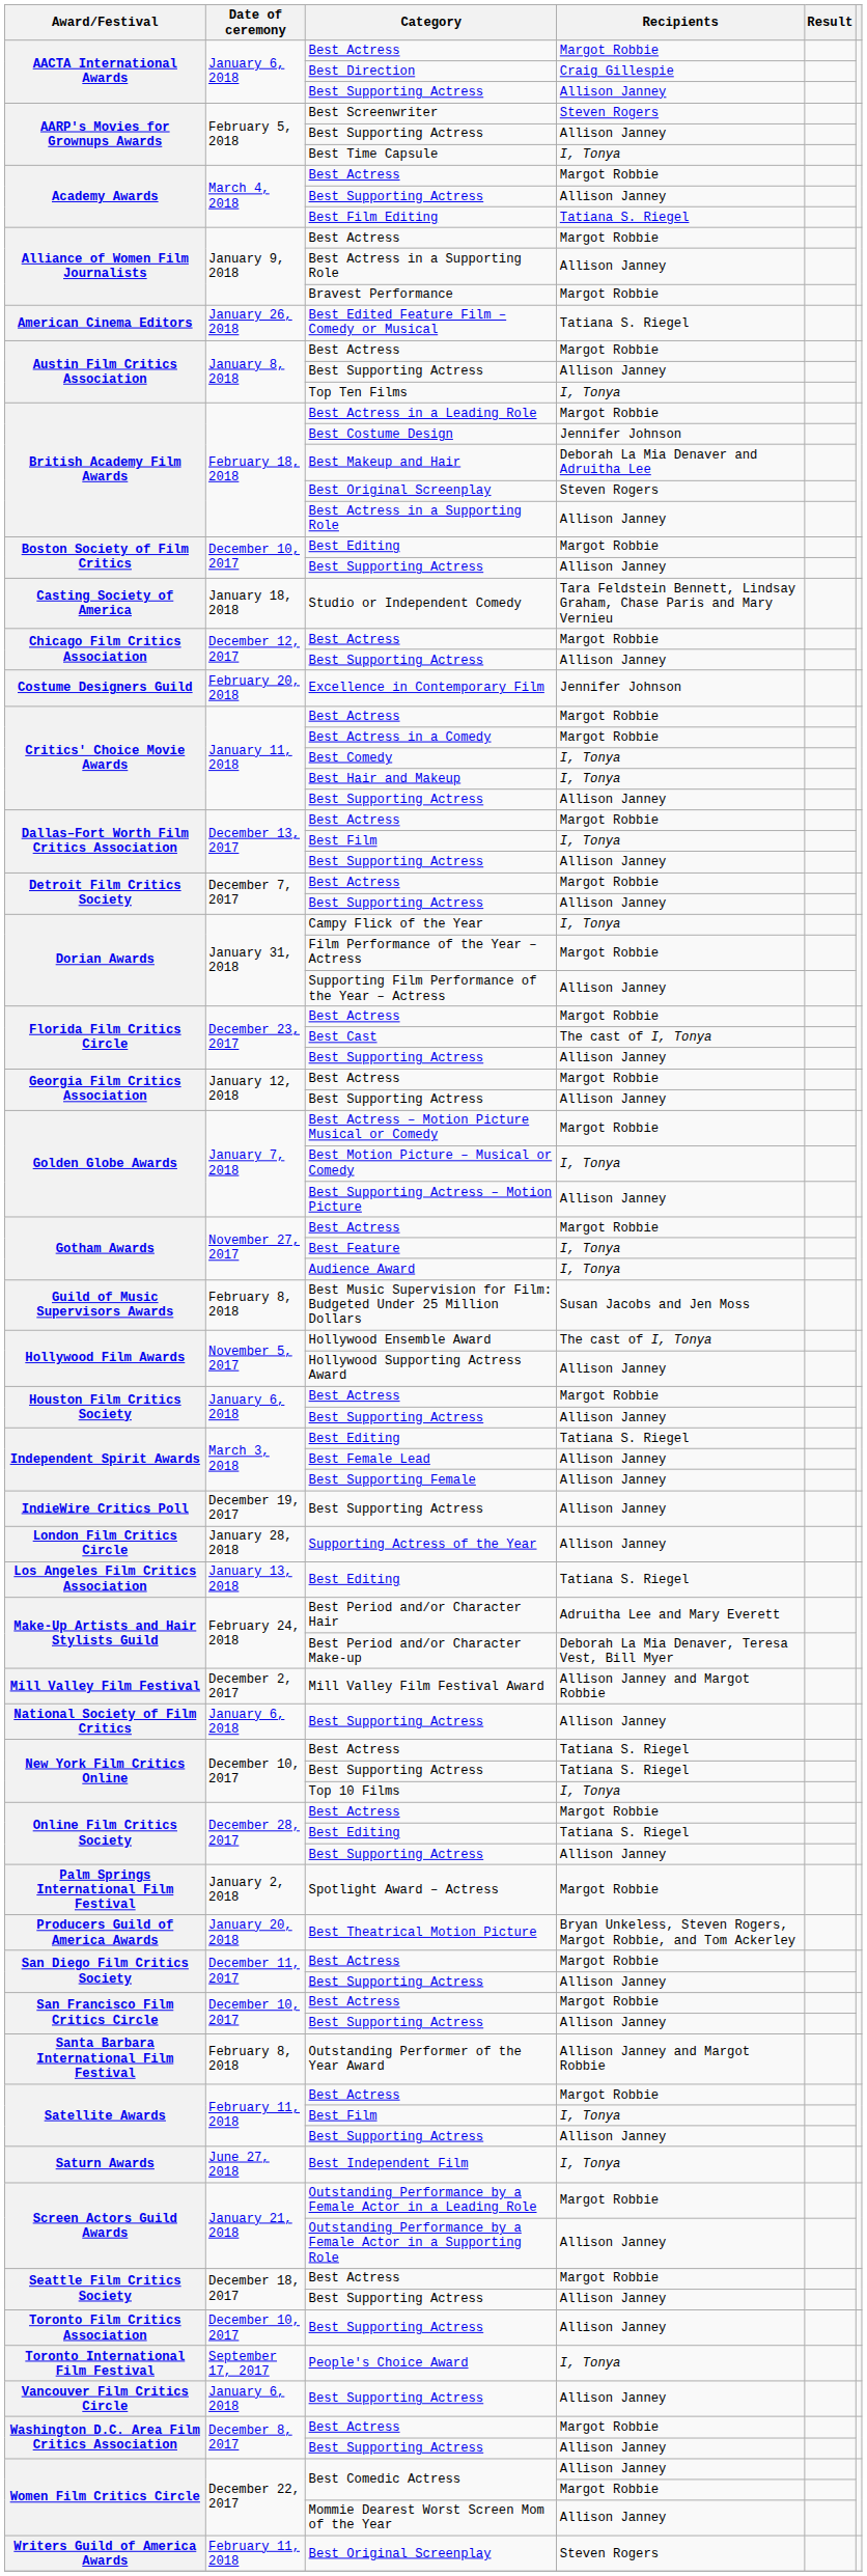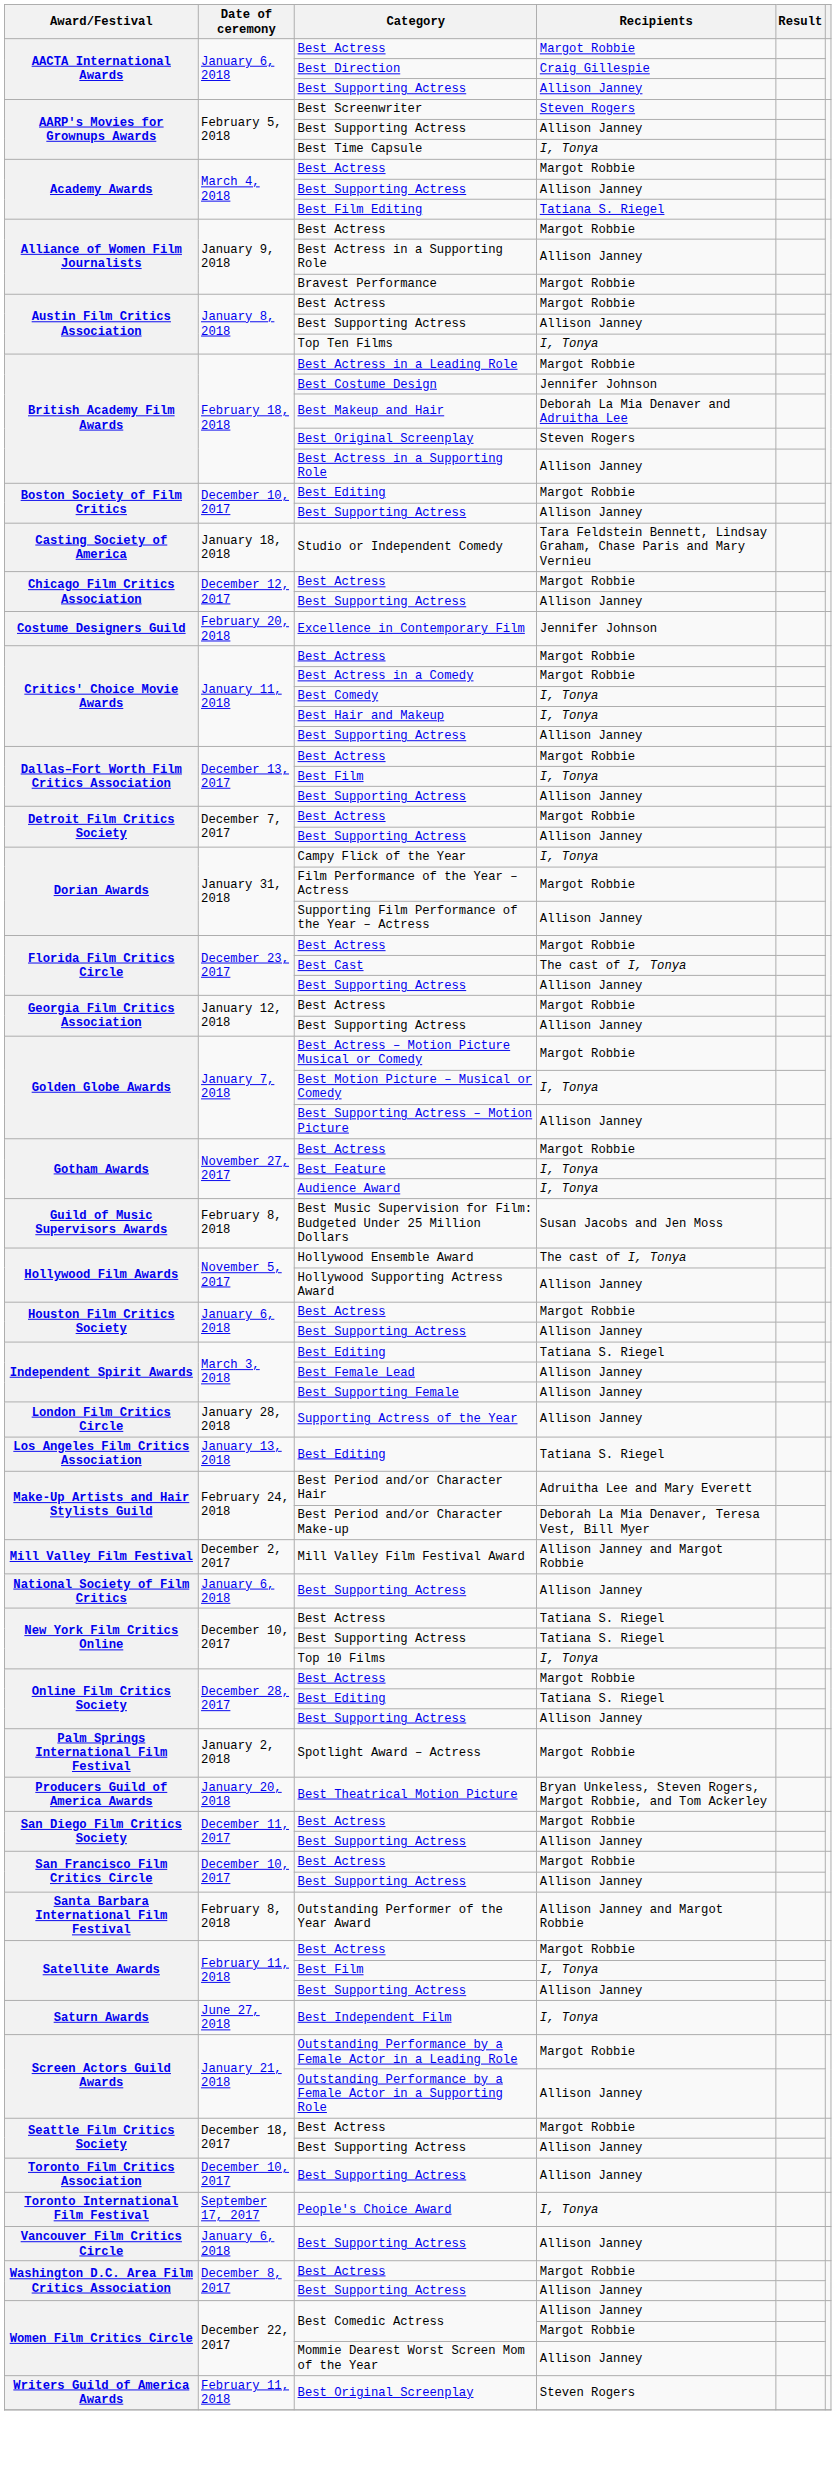 <table class="wikitable plainrowheaders sortable" style="font-size: 99%;">
 <tr>
 <th scope="col" class="sortable">Award/Festival</th>
 <th scope="col" class="sortable">Date of ceremony</th>
 <th scope="col">Category</th>
 <th scope="col">Recipients</th>
 <th scope="col">Result</th>
 <th scope="col" class="unsortable"></th>
 </tr>
 <tr>
 <th scope="row" rowspan="3"><a href='#'>AACTA International Awards</a></th>
 <td rowspan="3"><a href='#'>January 6, 2018</a></td>
 <td><a href='#'>Best Actress</a></td>
 <td><a href='#'>Margot Robbie</a></td>
 <td></td>
 <td rowspan="3" style="text-align:center;"><br></td>
 </tr>
 <tr>
 <td><a href='#'>Best Direction</a></td>
 <td><a href='#'>Craig Gillespie</a></td>
 <td></td>
 </tr>
 <tr>
 <td><a href='#'>Best Supporting Actress</a></td>
 <td><a href='#'>Allison Janney</a></td>
 <td></td>
 </tr>
 <tr>
 <th scope="row" rowspan="3"><a href='#'>AARP's Movies for Grownups Awards</a></th>
 <td rowspan="3">February 5, 2018</td>
 <td>Best Screenwriter</td>
 <td><a href='#'>Steven Rogers</a></td>
 <td></td>
 <td rowspan="3" style="text-align:center;"></td>
 </tr>
 <tr>
 <td>Best Supporting Actress</td>
 <td>Allison Janney</td>
 <td></td>
 </tr>
 <tr>
 <td>Best Time Capsule</td>
 <td><em>I, Tonya</em></td>
 <td></td>
 </tr>
 <tr>
 <th scope="row" rowspan="3"><a href='#'>Academy Awards</a></th>
 <td rowspan="3"><a href='#'>March 4, 2018</a></td>
 <td><a href='#'>Best Actress</a></td>
 <td>Margot Robbie</td>
 <td></td>
 <td rowspan="3" style="text-align:center;"><br></td>
 </tr>
 <tr>
 <td><a href='#'>Best Supporting Actress</a></td>
 <td>Allison Janney</td>
 <td></td>
 </tr>
 <tr>
 <td><a href='#'>Best Film Editing</a></td>
 <td><a href='#'>Tatiana S. Riegel</a></td>
 <td></td>
 </tr>
 <tr>
 <th scope="row" rowspan="3"><a href='#'>Alliance of Women Film Journalists</a></th>
 <td rowspan="3">January 9, 2018</td>
 <td>Best Actress</td>
 <td>Margot Robbie</td>
 <td></td>
 <td rowspan="3" style="text-align:center;"><br></td>
 </tr>
 <tr>
 <td>Best Actress in a Supporting Role</td>
 <td>Allison Janney</td>
 <td></td>
 </tr>
 <tr>
 <td>Bravest Performance</td>
 <td>Margot Robbie</td>
 <td></td>
-</tr>
-<tr>
-<th scope="row"><a href='#'>American Cinema Editors</a></th>
-<td><a href='#'>January 26, 2018</a></td>
-<td><a href='#'>Best Edited Feature Film – Comedy or Musical</a></td>
-<td>Tatiana S. Riegel</td>
-<td></td>
-<td style="text-align:center;"></td>
 </tr>
 <tr>
 <th scope="row" rowspan="3"><a href='#'>Austin Film Critics Association</a></th>
 <td rowspan="3"><a href='#'>January 8, 2018</a></td>
 <td>Best Actress</td>
 <td>Margot Robbie</td>
 <td></td>
 <td rowspan="3" style="text-align:center;"><br></td>
 </tr>
 <tr>
 <td>Best Supporting Actress</td>
 <td>Allison Janney</td>
 <td></td>
 </tr>
 <tr>
 <td>Top Ten Films</td>
 <td><em>I, Tonya</em></td>
 <td></td>
 </tr>
 <tr>
 <th scope="row" rowspan="5"><a href='#'>British Academy Film Awards</a></th>
 <td rowspan="5"><a href='#'>February 18, 2018</a></td>
 <td><a href='#'>Best Actress in a Leading Role</a></td>
 <td>Margot Robbie</td>
 <td></td>
 <td rowspan="5" style="text-align:center;"><br></td>
 </tr>
 <tr>
 <td><a href='#'>Best Costume Design</a></td>
 <td>Jennifer Johnson</td>
 <td></td>
 </tr>
 <tr>
 <td><a href='#'>Best Makeup and Hair</a></td>
 <td>Deborah La Mia Denaver and <a href='#'>Adruitha Lee</a></td>
 <td></td>
 </tr>
 <tr>
 <td><a href='#'>Best Original Screenplay</a></td>
 <td>Steven Rogers</td>
 <td></td>
 </tr>
 <tr>
 <td><a href='#'>Best Actress in a Supporting Role</a></td>
 <td>Allison Janney</td>
 <td></td>
 </tr>
 <tr>
 <th scope="row" rowspan="2"><a href='#'>Boston Society of Film Critics</a></th>
 <td rowspan="2"><a href='#'>December 10, 2017</a></td>
 <td><a href='#'>Best Editing</a></td>
 <td>Margot Robbie</td>
 <td></td>
 <td rowspan="2" style="text-align:center;"></td>
 </tr>
 <tr>
 <td><a href='#'>Best Supporting Actress</a></td>
 <td>Allison Janney</td>
 <td></td>
 </tr>
 <tr>
 <th scope="row"><a href='#'>Casting Society of America</a></th>
 <td>January 18, 2018</td>
 <td>Studio or Independent Comedy</td>
 <td>Tara Feldstein Bennett, Lindsay Graham, Chase Paris and Mary Vernieu</td>
 <td></td>
 <td style="text-align:center;"></td>
 </tr>
 <tr>
 <th scope="row" rowspan="2"><a href='#'>Chicago Film Critics Association</a></th>
 <td rowspan="2"><a href='#'>December 12, 2017</a></td>
 <td><a href='#'>Best Actress</a></td>
 <td>Margot Robbie</td>
 <td></td>
 <td rowspan="2" style="text-align:center;"></td>
 </tr>
 <tr>
 <td><a href='#'>Best Supporting Actress</a></td>
 <td>Allison Janney</td>
 <td></td>
 </tr>
 <tr>
 <th scope="row"><a href='#'>Costume Designers Guild</a></th>
 <td><a href='#'>February 20, 2018</a></td>
 <td><a href='#'>Excellence in Contemporary Film</a></td>
 <td>Jennifer Johnson</td>
 <td></td>
 <td style="text-align:center;"></td>
 </tr>
 <tr>
 <th scope="row" rowspan="5"><a href='#'>Critics' Choice Movie Awards</a></th>
 <td rowspan="5"><a href='#'>January 11, 2018</a></td>
 <td><a href='#'>Best Actress</a></td>
 <td>Margot Robbie</td>
 <td></td>
 <td rowspan="5" style="text-align:center;"><br></td>
 </tr>
 <tr>
 <td><a href='#'>Best Actress in a Comedy</a></td>
 <td>Margot Robbie</td>
 <td></td>
 </tr>
 <tr>
 <td><a href='#'>Best Comedy</a></td>
 <td><em>I, Tonya</em></td>
 <td></td>
 </tr>
 <tr>
 <td><a href='#'>Best Hair and Makeup</a></td>
 <td><em>I, Tonya</em></td>
 <td></td>
 </tr>
 <tr>
 <td><a href='#'>Best Supporting Actress</a></td>
 <td>Allison Janney</td>
 <td></td>
 </tr>
 <tr>
 <th scope="row" rowspan="3"><a href='#'>Dallas–Fort Worth Film Critics Association</a></th>
 <td rowspan="3"><a href='#'>December 13, 2017</a></td>
 <td><a href='#'>Best Actress</a></td>
 <td>Margot Robbie</td>
 <td></td>
 <td rowspan="3" style="text-align:center;"></td>
 </tr>
 <tr>
 <td><a href='#'>Best Film</a></td>
 <td><em>I, Tonya</em></td>
 <td></td>
 </tr>
 <tr>
 <td><a href='#'>Best Supporting Actress</a></td>
 <td>Allison Janney</td>
 <td></td>
 </tr>
 <tr>
 <th scope="row" rowspan="2"><a href='#'>Detroit Film Critics Society</a></th>
 <td rowspan="2">December 7, 2017</td>
 <td><a href='#'>Best Actress</a></td>
 <td>Margot Robbie</td>
 <td></td>
 <td rowspan="2" style="text-align:center;"></td>
 </tr>
 <tr>
 <td><a href='#'>Best Supporting Actress</a></td>
 <td>Allison Janney</td>
 <td></td>
 </tr>
 <tr>
 <th scope="row" rowspan="3"><a href='#'>Dorian Awards</a></th>
 <td rowspan="3">January 31, 2018</td>
 <td>Campy Flick of the Year</td>
 <td><em>I, Tonya</em></td>
 <td></td>
 <td rowspan="3" style="text-align:center;"></td>
 </tr>
 <tr>
 <td>Film Performance of the Year – Actress</td>
 <td>Margot Robbie</td>
 <td></td>
 </tr>
 <tr>
 <td>Supporting Film Performance of the Year – Actress</td>
 <td>Allison Janney</td>
 <td></td>
 </tr>
 <tr>
 <th scope="row" rowspan="3"><a href='#'>Florida Film Critics Circle</a></th>
 <td rowspan="3"><a href='#'>December 23, 2017</a></td>
 <td><a href='#'>Best Actress</a></td>
 <td>Margot Robbie</td>
 <td></td>
 <td rowspan="3" style="text-align:center;"><br></td>
 </tr>
 <tr>
 <td><a href='#'>Best Cast</a></td>
 <td>The cast of <em>I, Tonya</em></td>
 <td></td>
 </tr>
 <tr>
 <td><a href='#'>Best Supporting Actress</a></td>
 <td>Allison Janney</td>
 <td></td>
 </tr>
 <tr>
 <th scope="row" rowspan="2"><a href='#'>Georgia Film Critics Association</a></th>
 <td rowspan="2">January 12, 2018</td>
 <td>Best Actress</td>
 <td>Margot Robbie</td>
 <td></td>
 <td rowspan="2" style="text-align:center;"></td>
 </tr>
 <tr>
 <td>Best Supporting Actress</td>
 <td>Allison Janney</td>
 <td></td>
 </tr>
 <tr>
 <th scope="row" rowspan="3"><a href='#'>Golden Globe Awards</a></th>
 <td rowspan="3"><a href='#'>January 7, 2018</a></td>
 <td><a href='#'>Best Actress – Motion Picture Musical or Comedy</a></td>
 <td>Margot Robbie</td>
 <td></td>
 <td rowspan="3" style="text-align:center;"><br></td>
 </tr>
 <tr>
 <td><a href='#'>Best Motion Picture – Musical or Comedy</a></td>
 <td><em>I, Tonya</em></td>
 <td></td>
 </tr>
 <tr>
 <td><a href='#'>Best Supporting Actress – Motion Picture</a></td>
 <td>Allison Janney</td>
 <td></td>
 </tr>
 <tr>
 <th scope="row" rowspan="3"><a href='#'>Gotham Awards</a></th>
 <td rowspan="3"><a href='#'>November 27, 2017</a></td>
 <td><a href='#'>Best Actress</a></td>
 <td>Margot Robbie</td>
 <td></td>
 <td rowspan="3" style="text-align:center;"><br></td>
 </tr>
 <tr>
 <td><a href='#'>Best Feature</a></td>
 <td><em>I, Tonya</em></td>
 <td></td>
 </tr>
 <tr>
 <td><a href='#'>Audience Award</a></td>
 <td><em>I, Tonya</em></td>
 <td></td>
 </tr>
 <tr>
 <th scope="row"><a href='#'>Guild of Music Supervisors Awards</a></th>
 <td>February 8, 2018</td>
 <td>Best Music Supervision for Film: Budgeted Under 25 Million Dollars</td>
 <td>Susan Jacobs and Jen Moss</td>
 <td></td>
 <td style="text-align:center;"></td>
 </tr>
 <tr>
 <th scope="row" rowspan="2"><a href='#'>Hollywood Film Awards</a></th>
 <td rowspan="2"><a href='#'>November 5, 2017</a></td>
 <td>Hollywood Ensemble Award</td>
 <td>The cast of <em>I, Tonya</em></td>
 <td></td>
 <td rowspan="2" style="text-align:center;"></td>
 </tr>
 <tr>
 <td>Hollywood Supporting Actress Award</td>
 <td>Allison Janney</td>
 <td></td>
 </tr>
 <tr>
 <th scope="row" rowspan="2"><a href='#'>Houston Film Critics Society</a></th>
 <td rowspan="2"><a href='#'>January 6, 2018</a></td>
 <td><a href='#'>Best Actress</a></td>
 <td>Margot Robbie</td>
 <td></td>
 <td rowspan="2" style="text-align:center;"><br></td>
 </tr>
 <tr>
 <td><a href='#'>Best Supporting Actress</a></td>
 <td>Allison Janney</td>
 <td></td>
 </tr>
 <tr>
 <th scope="row" rowspan="3"><a href='#'>Independent Spirit Awards</a></th>
 <td rowspan="3"><a href='#'>March 3, 2018</a></td>
 <td><a href='#'>Best Editing</a></td>
 <td>Tatiana S. Riegel</td>
 <td></td>
 <td rowspan="3" style="text-align:center;"><br></td>
 </tr>
 <tr>
 <td><a href='#'>Best Female Lead</a></td>
 <td>Allison Janney</td>
 <td></td>
 </tr>
 <tr>
 <td><a href='#'>Best Supporting Female</a></td>
 <td>Allison Janney</td>
 <td></td>
 </tr>
 <tr>
-<th scope="row"><a href='#'>IndieWire Critics Poll</a></th>
-<td>December 19, 2017</td>
-<td>Best Supporting Actress</td>
-<td>Allison Janney</td>
-<td></td>
-<td style="text-align:center;"></td>
-</tr>
-<tr>
 <th scope="row"><a href='#'>London Film Critics Circle</a></th>
 <td>January 28, 2018</td>
 <td><a href='#'>Supporting Actress of the Year</a></td>
 <td>Allison Janney</td>
 <td></td>
 <td style="text-align:center;"></td>
 </tr>
 <tr>
 <th scope="row"><a href='#'>Los Angeles Film Critics Association</a></th>
 <td><a href='#'>January 13, 2018</a></td>
 <td><a href='#'>Best Editing</a></td>
 <td>Tatiana S. Riegel</td>
 <td></td>
 <td style="text-align:center;"></td>
 </tr>
 <tr>
 <th scope="row" rowspan="2"><a href='#'>Make-Up Artists and Hair Stylists Guild</a></th>
 <td rowspan="2">February 24, 2018</td>
 <td>Best Period and/or Character Hair</td>
 <td>Adruitha Lee and Mary Everett</td>
 <td></td>
 <td rowspan="2" style="text-align:center;"><br></td>
 </tr>
 <tr>
 <td>Best Period and/or Character Make-up</td>
 <td>Deborah La Mia Denaver, Teresa Vest, Bill Myer</td>
 <td></td>
 </tr>
 <tr>
 <th scope="row"><a href='#'>Mill Valley Film Festival</a></th>
 <td>December 2, 2017</td>
 <td>Mill Valley Film Festival Award</td>
 <td>Allison Janney and Margot Robbie</td>
 <td></td>
 <td style="text-align:center;"></td>
 </tr>
 <tr>
 <th scope="row"><a href='#'>National Society of Film Critics</a></th>
 <td><a href='#'>January 6, 2018</a></td>
 <td><a href='#'>Best Supporting Actress</a></td>
 <td>Allison Janney</td>
 <td></td>
 <td style="text-align:center;"></td>
 </tr>
 <tr>
 <th scope="row" rowspan="3"><a href='#'>New York Film Critics Online</a></th>
 <td rowspan="3">December 10, 2017</td>
 <td>Best Actress</td>
 <td>Tatiana S. Riegel</td>
 <td></td>
 <td rowspan="3" style="text-align:center;"></td>
 </tr>
 <tr>
 <td>Best Supporting Actress</td>
 <td>Tatiana S. Riegel</td>
 <td></td>
 </tr>
 <tr>
 <td>Top 10 Films</td>
 <td><em>I, Tonya</em></td>
 <td></td>
 </tr>
 <tr>
 <th scope="row" rowspan="3"><a href='#'>Online Film Critics Society</a></th>
 <td rowspan="3"><a href='#'>December 28, 2017</a></td>
 <td><a href='#'>Best Actress</a></td>
 <td>Margot Robbie</td>
 <td></td>
 <td rowspan="3" style="text-align:center;"><br></td>
 </tr>
 <tr>
 <td><a href='#'>Best Editing</a></td>
 <td>Tatiana S. Riegel</td>
 <td></td>
 </tr>
 <tr>
 <td><a href='#'>Best Supporting Actress</a></td>
 <td>Allison Janney</td>
 <td></td>
 </tr>
 <tr>
 <th scope="row"><a href='#'>Palm Springs International Film Festival</a></th>
 <td>January 2, 2018</td>
 <td>Spotlight Award – Actress</td>
 <td>Margot Robbie</td>
 <td></td>
 <td style="text-align:center;"></td>
 </tr>
 <tr>
 <th scope="row"><a href='#'>Producers Guild of America Awards</a></th>
 <td><a href='#'>January 20, 2018</a></td>
 <td><a href='#'>Best Theatrical Motion Picture</a></td>
 <td>Bryan Unkeless, Steven Rogers, Margot Robbie, and Tom Ackerley</td>
 <td></td>
 <td style="text-align:center;"></td>
 </tr>
 <tr>
 <th scope="row" rowspan="2"><a href='#'>San Diego Film Critics Society</a></th>
 <td rowspan="2"><a href='#'>December 11, 2017</a></td>
 <td><a href='#'>Best Actress</a></td>
 <td>Margot Robbie</td>
 <td></td>
 <td rowspan="2" style="text-align:center;"><br></td>
 </tr>
 <tr>
 <td><a href='#'>Best Supporting Actress</a></td>
 <td>Allison Janney</td>
 <td></td>
 </tr>
 <tr>
 <th scope="row" rowspan="2"><a href='#'>San Francisco Film Critics Circle</a></th>
 <td rowspan="2"><a href='#'>December 10, 2017</a></td>
 <td><a href='#'>Best Actress</a></td>
 <td>Margot Robbie</td>
 <td></td>
 <td rowspan="2" style="text-align:center;"></td>
 </tr>
 <tr>
 <td><a href='#'>Best Supporting Actress</a></td>
 <td>Allison Janney</td>
 <td></td>
 </tr>
 <tr>
 <th scope="row"><a href='#'>Santa Barbara International Film Festival</a></th>
 <td>February 8, 2018</td>
 <td>Outstanding Performer of the Year Award</td>
 <td>Allison Janney and Margot Robbie</td>
 <td></td>
 <td style="text-align:center;"></td>
 </tr>
 <tr>
 <th scope="row" rowspan="3"><a href='#'>Satellite Awards</a></th>
 <td rowspan="3"><a href='#'>February 11, 2018</a></td>
 <td><a href='#'>Best Actress</a></td>
 <td>Margot Robbie</td>
 <td></td>
 <td rowspan="3" style="text-align:center;"></td>
 </tr>
 <tr>
 <td><a href='#'>Best Film</a></td>
 <td><em>I, Tonya</em></td>
 <td></td>
 </tr>
 <tr>
 <td><a href='#'>Best Supporting Actress</a></td>
 <td>Allison Janney</td>
 <td></td>
 </tr>
 <tr>
 <th scope="row"><a href='#'>Saturn Awards</a></th>
 <td><a href='#'>June 27, 2018</a></td>
 <td><a href='#'>Best Independent Film</a></td>
 <td><em>I, Tonya</em></td>
 <td></td>
 <td style="text-align:center;"></td>
 </tr>
 <tr>
 <th scope="row" rowspan="2"><a href='#'>Screen Actors Guild Awards</a></th>
 <td rowspan="2"><a href='#'>January 21, 2018</a></td>
 <td><a href='#'>Outstanding Performance by a Female Actor in a Leading Role</a></td>
 <td>Margot Robbie</td>
 <td></td>
 <td rowspan="2" style="text-align:center;"><br></td>
 </tr>
 <tr>
 <td><a href='#'>Outstanding Performance by a Female Actor in a Supporting Role</a></td>
 <td>Allison Janney</td>
 <td></td>
 </tr>
 <tr>
 <th scope="row" rowspan="2"><a href='#'>Seattle Film Critics Society</a></th>
 <td rowspan="2">December 18, 2017</td>
 <td>Best Actress</td>
 <td>Margot Robbie</td>
 <td></td>
 <td rowspan="2" style="text-align:center;"></td>
 </tr>
 <tr>
 <td>Best Supporting Actress</td>
 <td>Allison Janney</td>
 <td></td>
 </tr>
 <tr>
 <th scope="row"><a href='#'>Toronto Film Critics Association</a></th>
 <td><a href='#'>December 10, 2017</a></td>
 <td><a href='#'>Best Supporting Actress</a></td>
 <td>Allison Janney</td>
 <td></td>
 <td style="text-align:center;"></td>
 </tr>
 <tr>
 <th scope="row"><a href='#'>Toronto International Film Festival</a></th>
 <td><a href='#'>September 17, 2017</a></td>
 <td><a href='#'>People's Choice Award</a></td>
 <td><em>I, Tonya</em></td>
 <td></td>
 <td style="text-align:center;"></td>
 </tr>
 <tr>
 <th scope="row"><a href='#'>Vancouver Film Critics Circle</a></th>
 <td><a href='#'>January 6, 2018</a></td>
 <td><a href='#'>Best Supporting Actress</a></td>
 <td>Allison Janney</td>
 <td></td>
 <td style="text-align:center;"></td>
 </tr>
 <tr>
 <th scope="row" rowspan="2"><a href='#'>Washington D.C. Area Film Critics Association</a></th>
 <td rowspan="2"><a href='#'>December 8, 2017</a></td>
 <td><a href='#'>Best Actress</a></td>
 <td>Margot Robbie</td>
 <td></td>
 <td rowspan="2" style="text-align:center;"></td>
 </tr>
 <tr>
 <td><a href='#'>Best Supporting Actress</a></td>
 <td>Allison Janney</td>
 <td></td>
 </tr>
 <tr>
 <th scope="row" rowspan="3"><a href='#'>Women Film Critics Circle</a></th>
 <td rowspan="3">December 22, 2017</td>
 <td rowspan="2">Best Comedic Actress</td>
 <td>Allison Janney</td>
 <td></td>
 <td rowspan="3" style="text-align:center;"><br></td>
 </tr>
 <tr>
 <td>Margot Robbie</td>
 <td></td>
 </tr>
 <tr>
 <td>Mommie Dearest Worst Screen Mom of the Year</td>
 <td>Allison Janney</td>
 <td></td>
 </tr>
 <tr>
 <th scope="row"><a href='#'>Writers Guild of America Awards</a></th>
 <td><a href='#'>February 11, 2018</a></td>
 <td><a href='#'>Best Original Screenplay</a></td>
 <td>Steven Rogers</td>
 <td></td>
 <td style="text-align:center;"></td>
 </tr>
 <tr>
 </tr>
 </table>
